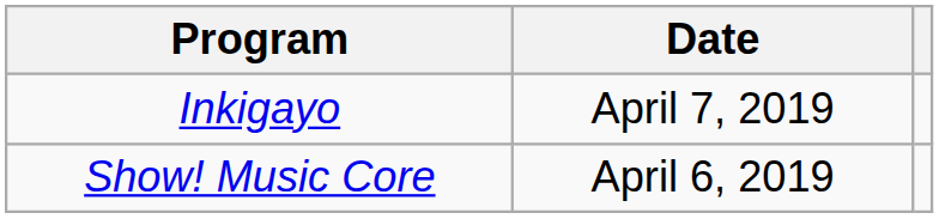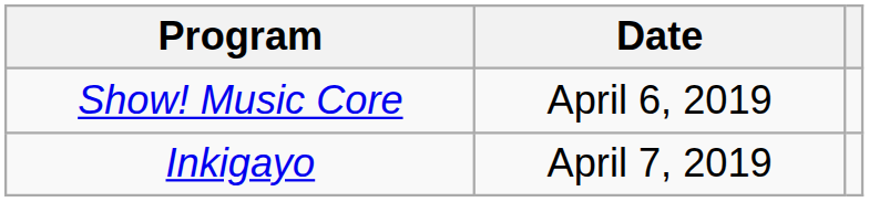 <table class="wikitable" style="text-align:center;">
 <tr>
 <th style="width:180px;">Program</th>
 <th style="width:140px;">Date</th>
 <th></th>
 </tr>
 <tr>
+<td><em><a href='#'>Show! Music Core</a></em></td>
+<td>April 6, 2019</td>
+<td></td>
+</tr>
+<tr>
 <td><em><a href='#'>Inkigayo</a></em></td>
 <td>April 7, 2019</td>
 <td></td>
 </tr>
-<tr>
-<td><em><a href='#'>Show! Music Core</a></em></td>
-<td>April 6, 2019</td>
-<td></td>
-</tr>
 </table>
